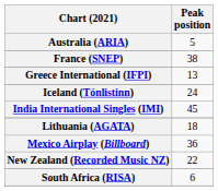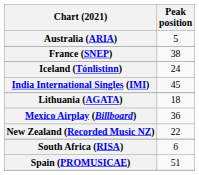 <table class="wikitable sortable plainrowheaders" style="text-align:center">
 <tr>
 <th scope="col">Chart (2021)</th>
 <th scope="col">Peak<br>position</th>
 </tr>
 <tr>
 <th scope="row">Australia (<a href='#'>ARIA</a>)</th>
 <td>5</td>
 </tr>
 <tr>
 </tr>
 <tr>
 </tr>
 <tr>
 <th scope="row">France (<a href='#'>SNEP</a>)</th>
 <td>38</td>
 </tr>
 <tr>
-</tr>
-<tr>
-<th scope="row">Greece International (<a href='#'>IFPI</a>)</th>
-<td>13</td>
 </tr>
 <tr>
 </tr>
 <tr>
 </tr>
 <tr>
 <th scope="row">Iceland (<a href='#'>Tónlistinn</a>)</th>
 <td>24</td>
 </tr>
 <tr>
 <th scope="row"><a href='#'>India International Singles</a> (<a href='#'>IMI</a>)</th>
 <td>45</td>
 </tr>
 <tr>
 </tr>
 <tr>
 <th scope="row">Lithuania (<a href='#'>AGATA</a>)</th>
 <td>18</td>
 </tr>
 <tr>
 <th scope="row"><a href='#'>Mexico Airplay</a> (<em><a href='#'>Billboard</a></em>)</th>
 <td>36</td>
 </tr>
 <tr>
 <th scope="row">New Zealand (<a href='#'>Recorded Music NZ</a>)</th>
 <td>22</td>
 </tr>
 <tr>
 </tr>
 <tr>
 <th scope="row">South Africa (<a href='#'>RISA</a>)</th>
 <td>6</td>
 </tr>
 <tr>
+<th scope="row">Spain (<a href='#'>PROMUSICAE</a>)</th>
+<td>51</td>
+</tr>
+<tr>
 </tr>
 <tr>
 </tr>
 <tr>
 </tr>
 <tr>
 </tr>
 <tr>
 </tr>
 <tr>
 </tr>
 </table>
